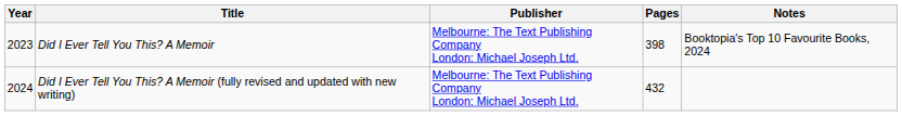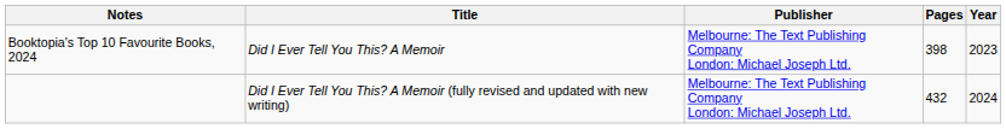 <table class="wikitable">
 <tr>
-<th>Year</th>
+<th>Notes</th>
 <th>Title</th>
 <th>Publisher</th>
 <th>Pages</th>
-<th>Notes</th>
+<th>Year</th>
 </tr>
 <tr>
-<td>2023</td>
+<td>Booktopia's Top 10 Favourite Books, 2024</td>
 <td><em>Did I Ever Tell You This? A Memoir</em></td>
 <td><a href='#'>Melbourne: The Text Publishing Company</a><br><a href='#'>London: Michael Joseph Ltd.</a></td>
 <td>398</td>
-<td>Booktopia's Top 10 Favourite Books, 2024</td>
+<td>2023</td>
 </tr>
 <tr>
-<td>2024</td>
+<td></td>
 <td><em>Did I Ever Tell You This? A Memoir</em> (fully revised and updated with new writing)</td>
 <td><a href='#'>Melbourne: The Text Publishing Company</a><br><a href='#'>London: Michael Joseph Ltd.</a></td>
 <td>432</td>
-<td></td>
+<td>2024</td>
 </tr>
 </table>
